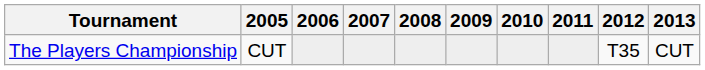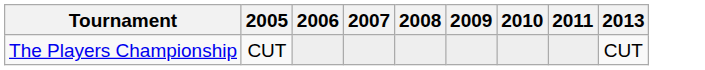 <table class="wikitable" style="font-size:95%;text-align:center;">
 <tr>
 <th>Tournament</th>
 <th>2005</th>
 <th>2006</th>
 <th>2007</th>
 <th>2008</th>
 <th>2009</th>
 <th>2010</th>
 <th>2011</th>
-<th>2012</th>
 <th>2013</th>
 </tr>
 <tr>
 <td align=left><a href='#'>The Players Championship</a></td>
 <td>CUT</td>
 <td style="background:#eeeeee;"></td>
 <td style="background:#eeeeee;"></td>
 <td style="background:#eeeeee;"></td>
 <td style="background:#eeeeee;"></td>
 <td style="background:#eeeeee;"></td>
 <td style="background:#eeeeee;"></td>
-<td>T35</td>
 <td>CUT</td>
 </tr>
 </table>
